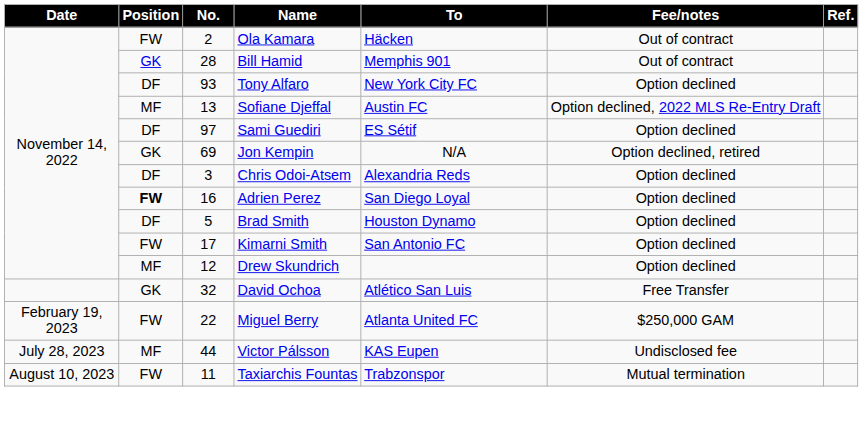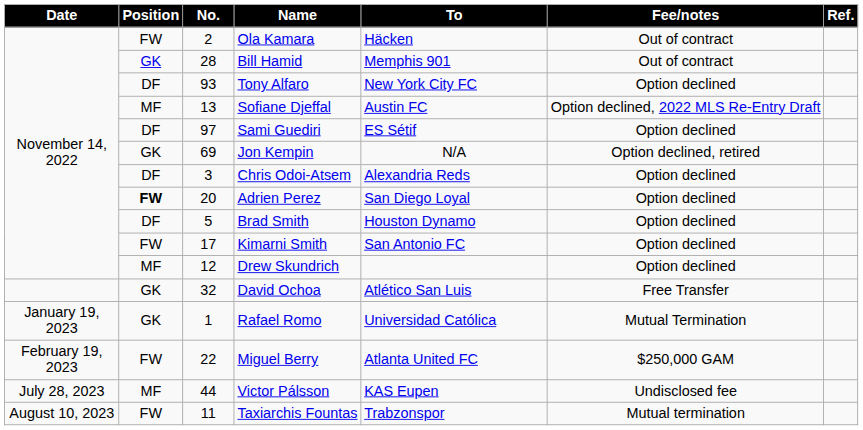 <table class="wikitable" style="text-align:center; ">
 <tr>
 <th style="background:#000000; color:#FFFFFF; width:120px;">Date</th>
 <th style="background:#000000; color:#FFFFFF; width:50px;">Position</th>
 <th style="background:#000000; color:#FFFFFF; width:50px;">No.</th>
 <th style="background:#000000; color:#FFFFFF;">Name</th>
 <th style="background:#000000; color:#FFFFFF; width:200px;">To</th>
 <th style="background:#000000; color:#FFFFFF;">Fee/notes</th>
 <th style="background:#000000; color:#FFFFFF; width:25px;">Ref.</th>
 </tr>
 <tr>
 <td rowspan=11>November 14, 2022</td>
 <td>FW</td>
 <td>2</td>
 <td align="left"> <a href='#'>Ola Kamara</a></td>
 <td align="left"> <a href='#'>Häcken</a></td>
 <td>Out of contract</td>
 <td></td>
 </tr>
 <tr>
 <td><a href='#'>GK</a></td>
 <td>28</td>
 <td align="left"> <a href='#'>Bill Hamid</a></td>
 <td align="left"> <a href='#'>Memphis 901</a></td>
 <td>Out of contract</td>
 <td></td>
 </tr>
 <tr>
 <td>DF</td>
 <td>93</td>
 <td align="left"> <a href='#'>Tony Alfaro</a></td>
 <td align="left"> <a href='#'>New York City FC</a></td>
 <td>Option declined</td>
 <td></td>
 </tr>
 <tr>
 <td>MF</td>
 <td>13</td>
 <td align="left"> <a href='#'>Sofiane Djeffal</a></td>
 <td align="left"> <a href='#'>Austin FC</a></td>
 <td>Option declined, <a href='#'>2022 MLS Re-Entry Draft</a></td>
 <td></td>
 </tr>
 <tr>
 <td>DF</td>
 <td>97</td>
 <td align="left"> <a href='#'>Sami Guediri</a></td>
 <td align="left"> <a href='#'>ES Sétif</a></td>
 <td>Option declined</td>
 <td></td>
 </tr>
 <tr>
 <td>GK</td>
 <td>69</td>
 <td align="left"> <a href='#'>Jon Kempin</a></td>
 <td>N/A</td>
 <td>Option declined, retired</td>
 <td></td>
 </tr>
 <tr>
 <td>DF</td>
 <td>3</td>
 <td align="left"> <a href='#'>Chris Odoi-Atsem</a></td>
 <td align="left"> <a href='#'>Alexandria Reds</a></td>
 <td>Option declined</td>
 <td></td>
 </tr>
 <tr>
 <td><strong>FW</strong></td>
-<td>16</td>
+<td>20</td>
 <td align="left"> <a href='#'>Adrien Perez</a></td>
 <td align="left"> <a href='#'>San Diego Loyal</a></td>
 <td>Option declined</td>
 <td></td>
 </tr>
 <tr>
 <td>DF</td>
 <td>5</td>
 <td align="left"> <a href='#'>Brad Smith</a></td>
 <td align="left"> <a href='#'>Houston Dynamo</a></td>
 <td>Option declined</td>
 <td></td>
 </tr>
 <tr>
 <td>FW</td>
 <td>17</td>
 <td align="left"> <a href='#'>Kimarni Smith</a></td>
 <td align="left"> <a href='#'>San Antonio FC</a></td>
 <td>Option declined</td>
 <td></td>
 </tr>
 <tr>
 <td>MF</td>
 <td>12</td>
 <td align="left"> <a href='#'>Drew Skundrich</a></td>
 <td align="left"></td>
 <td>Option declined</td>
 <td></td>
 </tr>
 <tr>
 <td></td>
 <td>GK</td>
 <td>32</td>
 <td align="left"> <a href='#'>David Ochoa</a></td>
 <td align="left"> <a href='#'>Atlético San Luis</a></td>
 <td>Free Transfer</td>
 <td></td>
 </tr>
 <tr>
+<td>January 19, 2023</td>
+<td>GK</td>
+<td>1</td>
+<td align="left"> <a href='#'>Rafael Romo</a></td>
+<td align="left"> <a href='#'>Universidad Católica</a></td>
+<td>Mutual Termination</td>
+<td></td>
+</tr>
+<tr>
 <td>February 19, 2023</td>
 <td>FW</td>
 <td>22</td>
 <td align="left"> <a href='#'>Miguel Berry</a></td>
 <td align="left"> <a href='#'>Atlanta United FC</a></td>
 <td>$250,000 GAM</td>
 <td></td>
 </tr>
 <tr>
 <td>July 28, 2023</td>
 <td>MF</td>
 <td>44</td>
 <td align="left"> <a href='#'>Victor Pálsson</a></td>
 <td align="left"> <a href='#'>KAS Eupen</a></td>
 <td>Undisclosed fee</td>
 <td></td>
 </tr>
 <tr>
 <td>August 10, 2023</td>
 <td>FW</td>
 <td>11</td>
 <td align="left"> <a href='#'>Taxiarchis Fountas</a></td>
 <td align="left"> <a href='#'>Trabzonspor</a></td>
 <td>Mutual termination</td>
 <td></td>
 </tr>
 </table>
